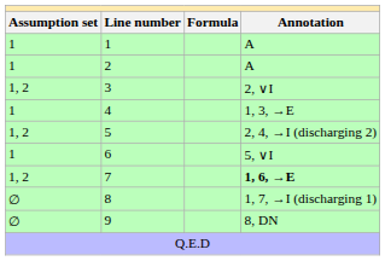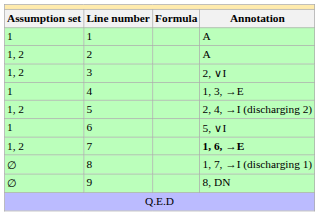 <table class="wikitable">
 <tr>
 <td align="center" bgcolor="#FFEBAD" colspan="4"></td>
 </tr>
 <tr>
 <th>Assumption set</th>
 <th>Line number</th>
 <th>Formula</th>
 <th>Annotation</th>
 </tr>
 <tr>
 <td bgcolor="#bbffbb">1</td>
 <td bgcolor="#bbffbb">1</td>
 <td bgcolor="#bbffbb"></td>
 <td bgcolor="#bbffbb">A</td>
 </tr>
 <tr>
-<td bgcolor="#bbffbb">1</td>
+<td bgcolor="#bbffbb">1, 2</td>
 <td bgcolor="#bbffbb">2</td>
 <td bgcolor="#bbffbb"></td>
 <td bgcolor="#bbffbb">A</td>
 </tr>
 <tr>
 <td bgcolor="#bbffbb">1, 2</td>
 <td bgcolor="#bbffbb">3</td>
 <td bgcolor="#bbffbb"></td>
 <td bgcolor="#bbffbb">2, ∨I</td>
 </tr>
 <tr>
 <td bgcolor="#bbffbb">1</td>
 <td bgcolor="#bbffbb">4</td>
 <td bgcolor="#bbffbb"></td>
 <td bgcolor="#bbffbb">1, 3, →E</td>
 </tr>
 <tr>
 <td bgcolor="#bbffbb">1, 2</td>
 <td bgcolor="#bbffbb">5</td>
 <td bgcolor="#bbffbb"></td>
 <td bgcolor="#bbffbb">2, 4, →I (discharging 2)</td>
 </tr>
 <tr>
 <td bgcolor="#bbffbb">1</td>
 <td bgcolor="#bbffbb">6</td>
 <td bgcolor="#bbffbb"></td>
 <td bgcolor="#bbffbb">5, ∨I</td>
 </tr>
 <tr>
 <td bgcolor="#bbffbb">1, 2</td>
 <td bgcolor="#bbffbb">7</td>
 <td bgcolor="#bbffbb"></td>
 <td bgcolor="#bbffbb"><strong>1, 6, →E</strong></td>
 </tr>
 <tr>
 <td bgcolor="#bbffbb">∅</td>
 <td bgcolor="#bbffbb">8</td>
 <td bgcolor="#bbffbb"></td>
 <td bgcolor="#bbffbb">1, 7, →I (discharging 1)</td>
 </tr>
 <tr>
 <td bgcolor="#bbffbb">∅</td>
 <td bgcolor="#bbffbb">9</td>
 <td bgcolor="#bbffbb"></td>
 <td bgcolor="#bbffbb">8, DN</td>
 </tr>
 <tr>
 <td align="center" bgcolor="#BBBBFF" colspan="4">Q.E.D</td>
 </tr>
 </table>
